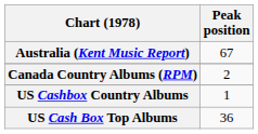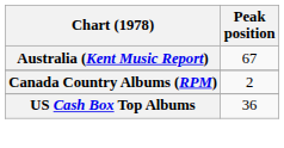 <table class="wikitable sortable plainrowheaders" style="text-align:center">
 <tr>
 <th scope="col">Chart (1978)</th>
 <th scope="col">Peak<br>position</th>
 </tr>
 <tr>
 <th scope = "row">Australia (<em><a href='#'>Kent Music Report</a></em>)</th>
 <td>67</td>
 </tr>
 <tr>
 </tr>
 <tr>
 </tr>
 <tr>
 <th scope = "row">Canada Country Albums (<em><a href='#'>RPM</a></em>)</th>
 <td>2</td>
 </tr>
 <tr>
 </tr>
 <tr>
-<th scope="row">US <em><a href='#'>Cashbox</a></em> Country Albums</th>
-<td align="center">1</td>
-</tr>
-<tr>
 <th scope="row">US <em><a href='#'>Cash Box</a></em> Top Albums </th>
 <td align="center">36</td>
 </tr>
 </table>
